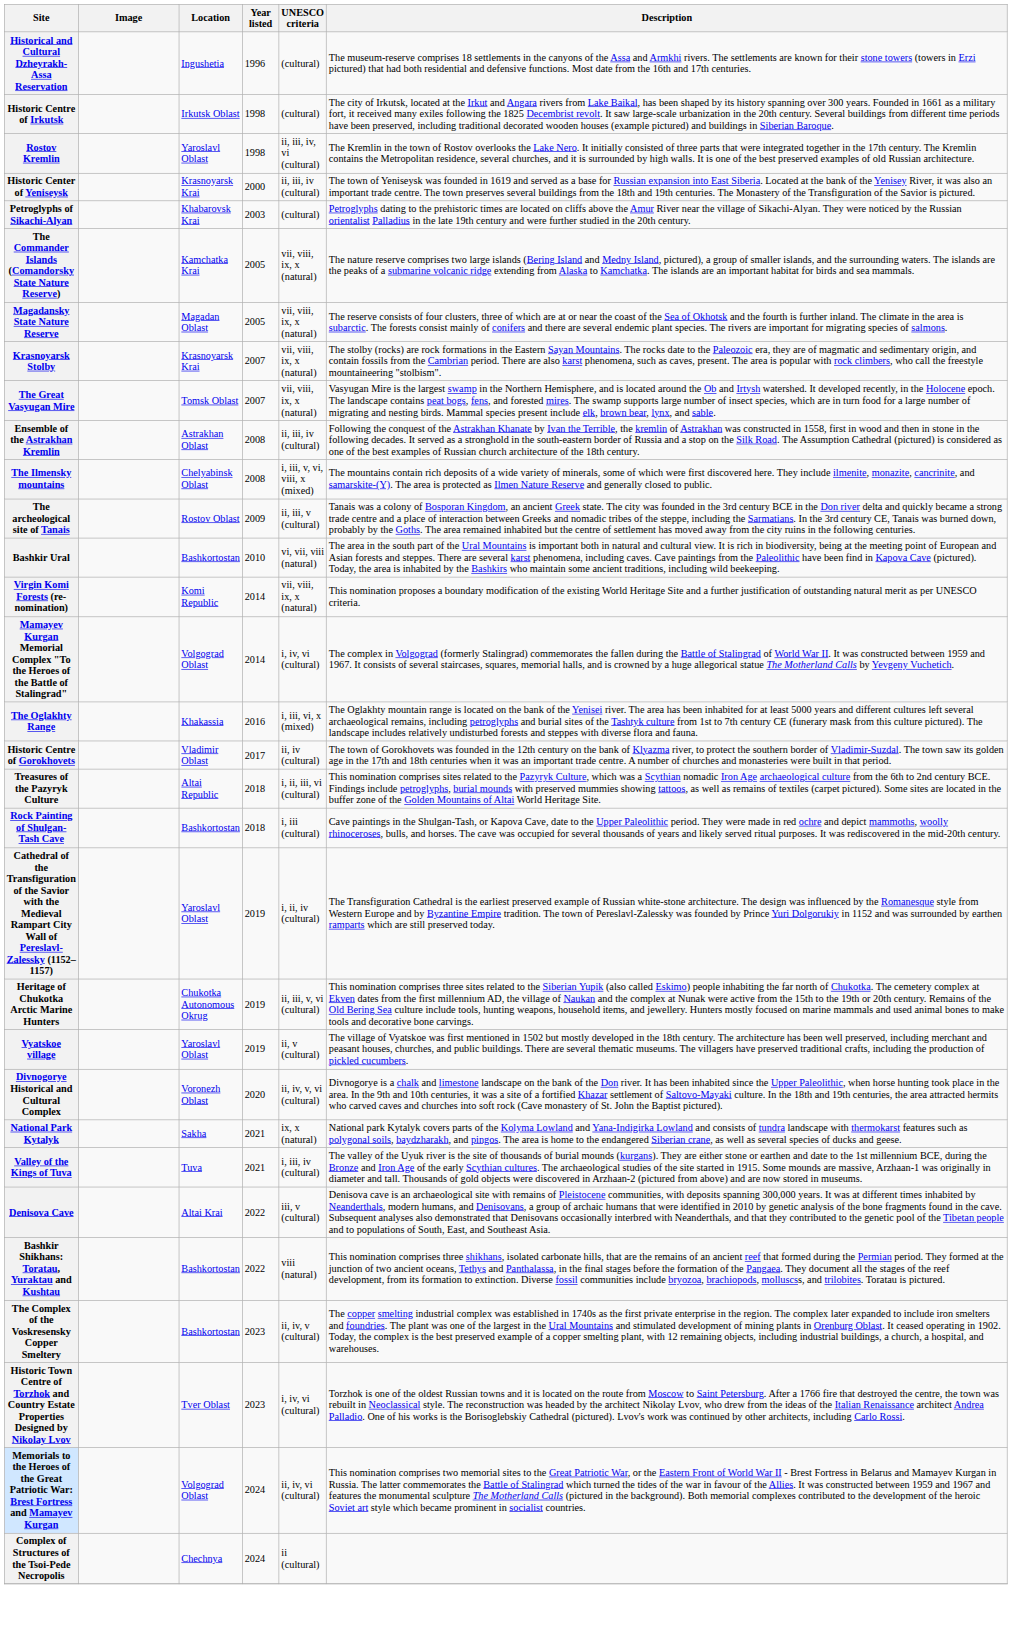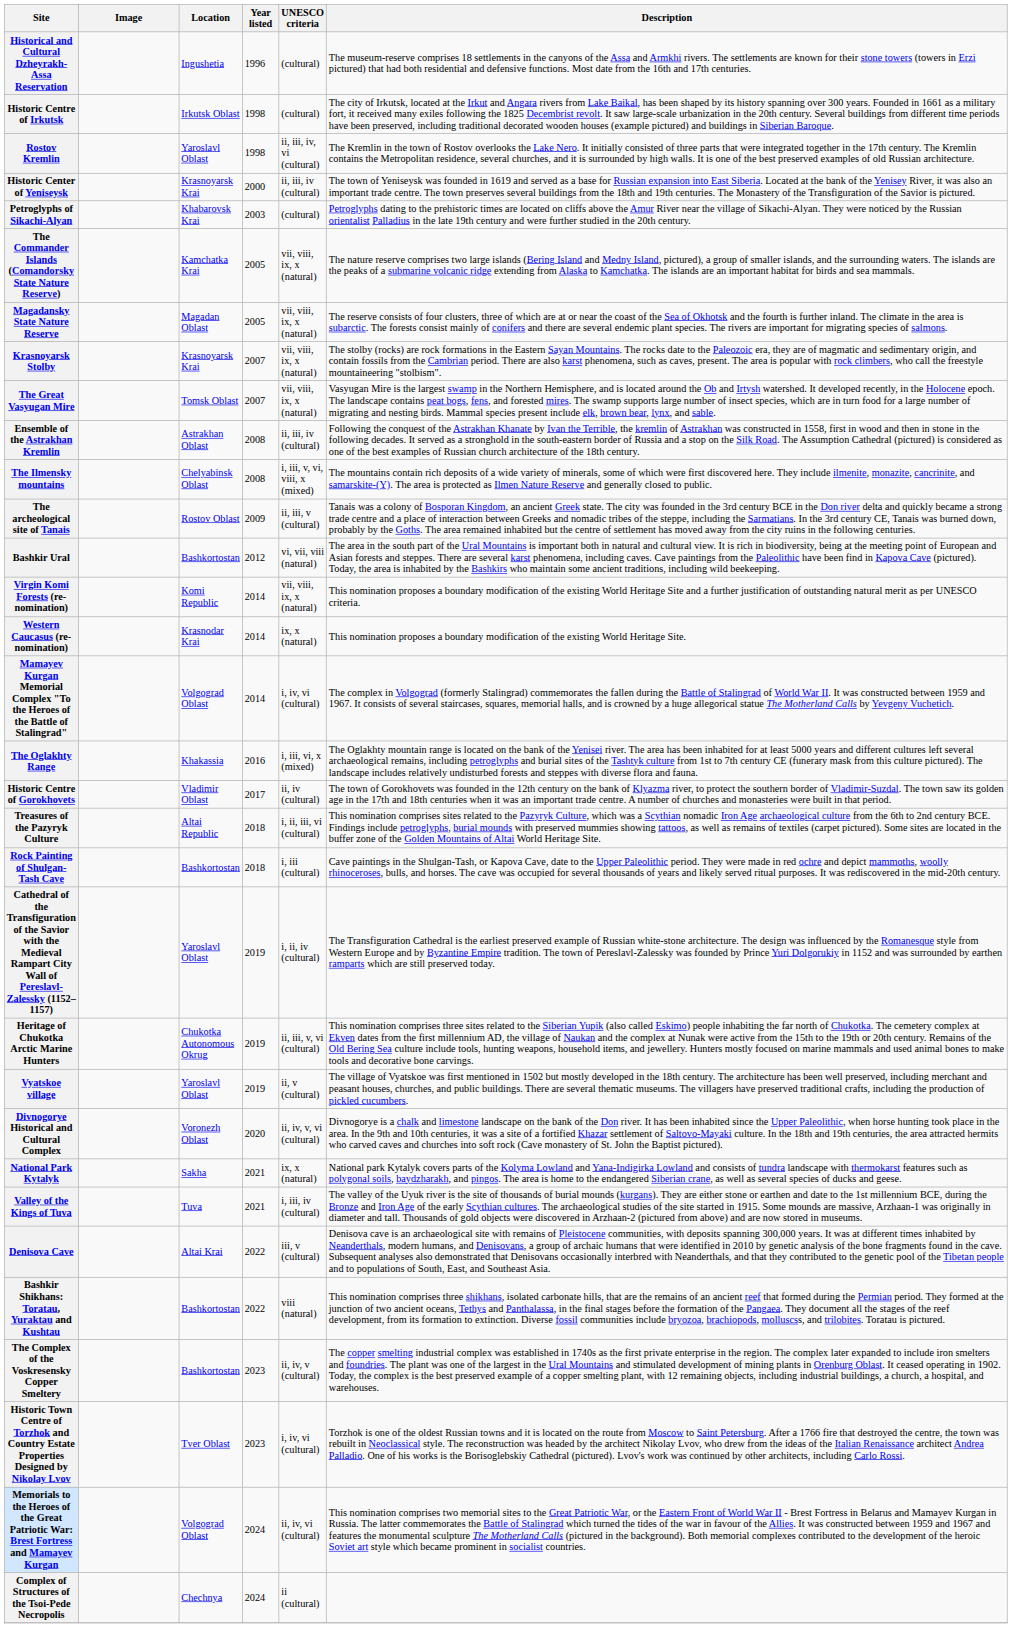 <table class="wikitable sortable plainrowheaders">
 <tr>
 <th style="width:100px;" scope="col">Site</th>
 <th class="unsortable" style="width:150px;" scope="col">Image</th>
 <th style="width:80px;" scope="col">Location</th>
 <th style="width:50px;" scope="col">Year listed</th>
 <th style="width:60px;" scope="col">UNESCO criteria</th>
 <th scope="col" class="unsortable">Description</th>
 </tr>
 <tr>
 <th scope="row"><a href='#'>Historical and Cultural Dzheyrakh-Assa Reservation</a></th>
 <td></td>
 <td><a href='#'>Ingushetia</a></td>
 <td>1996</td>
 <td>(cultural)</td>
 <td>The museum-reserve comprises 18 settlements in the canyons of the <a href='#'>Assa</a> and <a href='#'>Armkhi</a> rivers. The settlements are known for their <a href='#'>stone towers</a> (towers in <a href='#'>Erzi</a> pictured) that had both residential and defensive functions. Most date from the 16th and 17th centuries.</td>
 </tr>
 <tr>
 <th scope="row">Historic Centre of <a href='#'>Irkutsk</a></th>
 <td></td>
 <td><a href='#'>Irkutsk Oblast</a></td>
 <td>1998</td>
 <td>(cultural)</td>
 <td>The city of Irkutsk, located at the <a href='#'>Irkut</a> and <a href='#'>Angara</a> rivers  from <a href='#'>Lake Baikal</a>, has been shaped by its history spanning over 300 years. Founded in 1661 as a military fort, it received many exiles following the 1825 <a href='#'>Decembrist revolt</a>. It saw large-scale urbanization in the 20th century. Several buildings from different time periods have been preserved, including traditional decorated wooden houses (example pictured) and buildings in <a href='#'>Siberian Baroque</a>.</td>
 </tr>
 <tr>
 <th scope="row"><a href='#'>Rostov Kremlin</a></th>
 <td></td>
 <td><a href='#'>Yaroslavl Oblast</a></td>
 <td>1998</td>
 <td>ii, iii, iv, vi (cultural)</td>
 <td>The Kremlin in the town of Rostov overlooks the <a href='#'>Lake Nero</a>. It initially consisted of three parts that were integrated together in the 17th century. The Kremlin contains the Metropolitan residence, several churches, and it is surrounded by high walls. It is one of the best preserved examples of old Russian architecture.</td>
 </tr>
 <tr>
 <th scope="row">Historic Center of <a href='#'>Yeniseysk</a></th>
 <td></td>
 <td><a href='#'>Krasnoyarsk Krai</a></td>
 <td>2000</td>
 <td>ii, iii, iv (cultural)</td>
 <td>The town of Yeniseysk was founded in 1619 and served as a base for <a href='#'>Russian expansion into East Siberia</a>. Located at the bank of the <a href='#'>Yenisey</a> River, it was also an important trade centre. The town preserves several buildings from the 18th and 19th centuries. The Monastery of the Transfiguration of the Savior is pictured.</td>
 </tr>
 <tr>
 <th scope="row">Petroglyphs of <a href='#'>Sikachi-Alyan</a></th>
 <td></td>
 <td><a href='#'>Khabarovsk Krai</a></td>
 <td>2003</td>
 <td>(cultural)</td>
 <td><a href='#'>Petroglyphs</a> dating to the prehistoric times are located on cliffs above the <a href='#'>Amur</a> River near the village of Sikachi-Alyan. They were noticed by the Russian <a href='#'>orientalist</a> <a href='#'>Palladius</a> in the late 19th century and were further studied in the 20th century.</td>
 </tr>
 <tr>
 <th scope="row">The <a href='#'>Commander Islands</a> (<a href='#'>Comandorsky State Nature Reserve</a>)</th>
 <td></td>
 <td><a href='#'>Kamchatka Krai</a></td>
 <td>2005</td>
 <td>vii, viii, ix, x (natural)</td>
 <td>The nature reserve comprises two large islands (<a href='#'>Bering Island</a> and <a href='#'>Medny Island</a>, pictured), a group of smaller islands, and the surrounding waters. The islands are the peaks of a <a href='#'>submarine volcanic ridge</a> extending from <a href='#'>Alaska</a> to <a href='#'>Kamchatka</a>. The islands are an important habitat for birds and sea mammals.</td>
 </tr>
 <tr>
 <th scope="row"><a href='#'>Magadansky State Nature Reserve</a></th>
 <td></td>
 <td><a href='#'>Magadan Oblast</a></td>
 <td>2005</td>
 <td>vii, viii, ix, x (natural)</td>
 <td>The reserve consists of four clusters, three of which are at or near the coast of the <a href='#'>Sea of Okhotsk</a> and the fourth is further inland. The climate in the area is <a href='#'>subarctic</a>. The forests consist mainly of <a href='#'>conifers</a> and there are several endemic plant species. The rivers are important for migrating species of <a href='#'>salmons</a>.</td>
 </tr>
 <tr>
 <th scope="row"><a href='#'>Krasnoyarsk Stolby</a></th>
 <td></td>
 <td><a href='#'>Krasnoyarsk Krai</a></td>
 <td>2007</td>
 <td>vii, viii, ix, x (natural)</td>
 <td>The stolby (rocks) are rock formations in the Eastern <a href='#'>Sayan Mountains</a>. The rocks date to the <a href='#'>Paleozoic</a> era, they are of magmatic and sedimentary origin, and contain fossils from the <a href='#'>Cambrian</a> period. There are also <a href='#'>karst</a> phenomena, such as caves, present. The area is popular with <a href='#'>rock climbers</a>, who call the freestyle mountaineering "stolbism".</td>
 </tr>
 <tr>
 <th scope="row"><a href='#'>The Great Vasyugan Mire</a></th>
 <td align=center></td>
 <td><a href='#'>Tomsk Oblast</a></td>
 <td>2007</td>
 <td>vii, viii, ix, x (natural)</td>
 <td>Vasyugan Mire is the largest <a href='#'>swamp</a> in the Northern Hemisphere, and is located around the <a href='#'>Ob</a> and <a href='#'>Irtysh</a> watershed. It developed recently, in the <a href='#'>Holocene</a> epoch. The landscape contains <a href='#'>peat bogs</a>, <a href='#'>fens</a>, and forested <a href='#'>mires</a>. The swamp supports large number of insect species, which are in turn food for a large number of migrating and nesting birds. Mammal species present include <a href='#'>elk</a>, <a href='#'>brown bear</a>, <a href='#'>lynx</a>, and <a href='#'>sable</a>.</td>
 </tr>
 <tr>
 <th scope="row">Ensemble of the <a href='#'>Astrakhan Kremlin</a></th>
 <td></td>
 <td><a href='#'>Astrakhan Oblast</a></td>
 <td>2008</td>
 <td>ii, iii, iv (cultural)</td>
 <td>Following the conquest of the <a href='#'>Astrakhan Khanate</a> by <a href='#'>Ivan the Terrible</a>, the <a href='#'>kremlin</a> of <a href='#'>Astrakhan</a> was constructed in 1558, first in wood and then in stone in the following decades. It served as a stronghold in the south-eastern border of Russia and a stop on the <a href='#'>Silk Road</a>. The Assumption Cathedral (pictured) is considered as one of the best examples of Russian church architecture of the 18th century.</td>
 </tr>
 <tr>
 <th scope="row"><a href='#'>The Ilmensky mountains</a></th>
 <td></td>
 <td><a href='#'>Chelyabinsk Oblast</a></td>
 <td>2008</td>
 <td>i, iii, v, vi, viii, x (mixed)</td>
 <td>The mountains contain rich deposits of a wide variety of minerals, some of which were first discovered here. They include <a href='#'>ilmenite</a>, <a href='#'>monazite</a>, <a href='#'>cancrinite</a>, and <a href='#'>samarskite-(Y)</a>. The area is protected as <a href='#'>Ilmen Nature Reserve</a> and generally closed to public.</td>
 </tr>
 <tr>
 <th scope="row">The archeological site of <a href='#'>Tanais</a></th>
 <td></td>
 <td><a href='#'>Rostov Oblast</a></td>
 <td>2009</td>
 <td>ii, iii, v (cultural)</td>
 <td>Tanais was a colony of <a href='#'>Bosporan Kingdom</a>, an ancient <a href='#'>Greek</a> state. The city was founded in the 3rd century BCE in the <a href='#'>Don river</a> delta and quickly became a strong trade centre and a place of interaction between Greeks and nomadic tribes of the steppe, including the <a href='#'>Sarmatians</a>. In the 3rd century CE, Tanais was burned down, probably by the <a href='#'>Goths</a>. The area remained inhabited but the centre of settlement has moved away from the city ruins in the following centuries.</td>
 </tr>
 <tr>
 <th scope="row">Bashkir Ural</th>
 <td></td>
 <td><a href='#'>Bashkortostan</a></td>
-<td>2010</td>
+<td>2012</td>
 <td>vi, vii, viii (natural)</td>
 <td>The area in the south part of the <a href='#'>Ural Mountains</a> is important both in natural and cultural view. It is rich in biodiversity, being at the meeting point of European and Asian forests and steppes. There are several <a href='#'>karst</a> phenomena, including caves. Cave paintings from the <a href='#'>Paleolithic</a> have been find in <a href='#'>Kapova Cave</a> (pictured). Today, the area is inhabited by the <a href='#'>Bashkirs</a> who maintain some ancient traditions, including wild beekeeping.</td>
 </tr>
 <tr>
 <th scope="row"><a href='#'>Virgin Komi Forests</a> (re-nomination)</th>
 <td></td>
 <td><a href='#'>Komi Republic</a></td>
 <td>2014</td>
 <td>vii, viii, ix, x (natural)</td>
 <td>This nomination proposes a boundary modification of the existing World Heritage Site and a further justification of outstanding natural merit as per UNESCO criteria.</td>
+</tr>
+<tr>
+<th scope="row"><a href='#'>Western Caucasus</a> (re-nomination)</th>
+<td></td>
+<td><a href='#'>Krasnodar Krai</a></td>
+<td>2014</td>
+<td>ix, x (natural)</td>
+<td>This nomination proposes a boundary modification of the existing World Heritage Site.</td>
 </tr>
 <tr>
 <th scope="row"><a href='#'>Mamayev Kurgan</a> Memorial Complex "To the Heroes of the Battle of Stalingrad"</th>
 <td></td>
 <td><a href='#'>Volgograd Oblast</a></td>
 <td>2014</td>
 <td>i, iv, vi (cultural)</td>
 <td>The complex in <a href='#'>Volgograd</a> (formerly Stalingrad) commemorates the fallen during the <a href='#'>Battle of Stalingrad</a> of <a href='#'>World War II</a>. It was constructed between 1959 and 1967. It consists of several staircases, squares, memorial halls, and is crowned by a huge allegorical statue <em><a href='#'>The Motherland Calls</a></em> by <a href='#'>Yevgeny Vuchetich</a>.</td>
 </tr>
 <tr>
 <th scope="row"><a href='#'>The Oglakhty Range</a></th>
 <td></td>
 <td><a href='#'>Khakassia</a></td>
 <td>2016</td>
 <td>i, iii, vi, x (mixed)</td>
 <td>The Oglakhty mountain range is located on the bank of the <a href='#'>Yenisei</a> river. The area has been inhabited for at least 5000 years and different cultures left several archaeological remains, including <a href='#'>petroglyphs</a> and burial sites of the <a href='#'>Tashtyk culture</a> from 1st to 7th century CE (funerary mask from this culture pictured). The landscape includes relatively undisturbed forests and steppes with diverse flora and fauna.</td>
 </tr>
 <tr>
 <th scope="row">Historic Centre of <a href='#'>Gorokhovets</a></th>
 <td></td>
 <td><a href='#'>Vladimir Oblast</a></td>
 <td>2017</td>
 <td>ii, iv (cultural)</td>
 <td>The town of Gorokhovets was founded in the 12th century on the bank of <a href='#'>Klyazma</a> river, to protect the southern border of <a href='#'>Vladimir-Suzdal</a>. The town saw its golden age in the 17th and 18th centuries when it was an important trade centre. A number of churches and monasteries were built in that period.</td>
 </tr>
 <tr>
 <th scope="row">Treasures of the Pazyryk Culture</th>
 <td></td>
 <td><a href='#'>Altai Republic</a></td>
 <td>2018</td>
 <td>i, ii, iii, vi (cultural)</td>
 <td>This nomination comprises sites related to the <a href='#'>Pazyryk Culture</a>, which was a <a href='#'>Scythian</a> nomadic <a href='#'>Iron Age</a> <a href='#'>archaeological culture</a> from the 6th to 2nd century BCE. Findings include <a href='#'>petroglyphs</a>, <a href='#'>burial mounds</a> with preserved mummies showing <a href='#'>tattoos</a>, as well as remains of textiles (carpet pictured). Some sites are located in the buffer zone of the <a href='#'>Golden Mountains of Altai</a> World Heritage Site.</td>
 </tr>
 <tr>
 <th scope="row"><a href='#'>Rock Painting of Shulgan-Tash Cave</a></th>
 <td></td>
 <td><a href='#'>Bashkortostan</a></td>
 <td>2018</td>
 <td>i, iii (cultural)</td>
 <td>Cave paintings in the Shulgan-Tash, or Kapova Cave, date to the <a href='#'>Upper Paleolithic</a> period. They were made in red <a href='#'>ochre</a> and depict <a href='#'>mammoths</a>, <a href='#'>woolly rhinoceroses</a>, bulls, and horses. The cave was occupied for several thousands of years and likely served ritual purposes. It was rediscovered in the mid-20th century.</td>
 </tr>
 <tr>
 <th scope="row">Cathedral of the Transfiguration of the Savior with the Medieval Rampart City Wall of <a href='#'>Pereslavl-Zalessky</a> (1152–1157)</th>
 <td></td>
 <td><a href='#'>Yaroslavl Oblast</a></td>
 <td>2019</td>
 <td>i, ii, iv (cultural)</td>
 <td>The Transfiguration Cathedral is the earliest preserved example of Russian white-stone architecture. The design was influenced by the <a href='#'>Romanesque</a> style from Western Europe and by <a href='#'>Byzantine Empire</a> tradition. The town of Pereslavl-Zalessky was founded by Prince <a href='#'>Yuri Dolgorukiy</a> in 1152 and was surrounded by earthen <a href='#'>ramparts</a> which are still preserved today.</td>
 </tr>
 <tr>
 <th scope="row">Heritage of Chukotka Arctic Marine Hunters</th>
 <td></td>
 <td><a href='#'>Chukotka Autonomous Okrug</a></td>
 <td>2019</td>
 <td>ii, iii, v, vi (cultural)</td>
 <td>This nomination comprises three sites related to the <a href='#'>Siberian Yupik</a> (also called <a href='#'>Eskimo</a>) people inhabiting the far north of <a href='#'>Chukotka</a>. The cemetery complex at <a href='#'>Ekven</a> dates from the first millennium AD, the village of <a href='#'>Naukan</a> and the complex at Nunak were active from the 15th to the 19th or 20th century. Remains of the <a href='#'>Old Bering Sea</a> culture include tools, hunting weapons, household items, and jewellery. Hunters mostly focused on marine mammals and used animal bones to make tools and decorative bone carvings.</td>
 </tr>
 <tr>
 <th scope="row"><a href='#'>Vyatskoe village</a></th>
 <td></td>
 <td><a href='#'>Yaroslavl Oblast</a></td>
 <td>2019</td>
 <td>ii, v (cultural)</td>
 <td>The village of Vyatskoe was first mentioned in 1502 but mostly developed in the 18th century. The architecture has been well preserved, including merchant and peasant houses, churches, and public buildings. There are several thematic museums. The villagers have preserved traditional crafts, including the production of <a href='#'>pickled cucumbers</a>.</td>
 </tr>
 <tr>
 <th scope="row"><a href='#'>Divnogorye</a> Historical and Cultural Complex</th>
 <td></td>
 <td><a href='#'>Voronezh Oblast</a></td>
 <td>2020</td>
 <td>ii, iv, v, vi (cultural)</td>
 <td>Divnogorye is a <a href='#'>chalk</a> and <a href='#'>limestone</a> landscape on the bank of the <a href='#'>Don</a> river. It has been inhabited since the <a href='#'>Upper Paleolithic</a>, when horse hunting took place in the area. In the 9th and 10th centuries, it was a site of a fortified <a href='#'>Khazar</a> settlement of <a href='#'>Saltovo-Mayaki</a> culture. In the 18th and 19th centuries, the area attracted hermits who carved caves and churches into soft rock (Cave monastery of St. John the Baptist pictured).</td>
 </tr>
 <tr>
 <th scope="row"><a href='#'>National Park Kytalyk</a></th>
 <td></td>
 <td><a href='#'>Sakha</a></td>
 <td>2021</td>
 <td>ix, x (natural)</td>
 <td>National park Kytalyk covers parts of the <a href='#'>Kolyma Lowland</a> and <a href='#'>Yana-Indigirka Lowland</a> and consists of <a href='#'>tundra</a> landscape with <a href='#'>thermokarst</a> features such as <a href='#'>polygonal soils</a>, <a href='#'>baydzharakh</a>, and <a href='#'>pingos</a>. The area is home to the endangered <a href='#'>Siberian crane</a>, as well as several species of ducks and geese.</td>
 </tr>
 <tr>
 <th scope="row"><a href='#'>Valley of the Kings of Tuva</a></th>
 <td></td>
 <td><a href='#'>Tuva</a></td>
 <td>2021</td>
 <td>i, iii, iv (cultural)</td>
 <td>The valley of the Uyuk river is the site of thousands of burial mounds (<a href='#'>kurgans</a>). They are either stone or earthen and date to the 1st millennium BCE, during the <a href='#'>Bronze</a> and <a href='#'>Iron Age</a> of the early <a href='#'>Scythian cultures</a>. The archaeological studies of the site started in 1915. Some mounds are massive, Arzhaan-1 was originally  in diameter and  tall. Thousands of gold objects were discovered in Arzhaan-2 (pictured from above) and are now stored in museums.</td>
 </tr>
 <tr>
 <th scope="row"><a href='#'>Denisova Cave</a></th>
 <td></td>
 <td><a href='#'>Altai Krai</a></td>
 <td>2022</td>
 <td>iii, v (cultural)</td>
 <td>Denisova cave is an archaeological site with remains of <a href='#'>Pleistocene</a> communities, with deposits spanning 300,000 years. It was at different times inhabited by <a href='#'>Neanderthals</a>, modern humans, and <a href='#'>Denisovans</a>, a group of archaic humans that were identified in 2010 by genetic analysis of the bone fragments found in the cave. Subsequent analyses also demonstrated that Denisovans occasionally interbred with Neanderthals, and that they contributed to the genetic pool of the <a href='#'>Tibetan people</a> and to populations of South, East, and Southeast Asia.</td>
 </tr>
 <tr>
 <th scope="row">Bashkir Shikhans: <a href='#'>Toratau</a>, <a href='#'>Yuraktau</a> and <a href='#'>Kushtau</a></th>
 <td></td>
 <td><a href='#'>Bashkortostan</a></td>
 <td>2022</td>
 <td>viii (natural)</td>
 <td>This nomination comprises three <a href='#'>shikhans</a>, isolated carbonate hills, that are the remains of an ancient <a href='#'>reef</a> that formed during the <a href='#'>Permian</a> period. They formed at the junction of two ancient oceans, <a href='#'>Tethys</a> and <a href='#'>Panthalassa</a>, in the final stages before the formation of the <a href='#'>Pangaea</a>. They document all the stages of the reef development, from its formation to extinction. Diverse <a href='#'>fossil</a> communities include <a href='#'>bryozoa</a>, <a href='#'>brachiopods</a>, <a href='#'>molluscs</a>s, and <a href='#'>trilobites</a>. Toratau is pictured.</td>
 </tr>
 <tr>
 <th scope="row">The Complex of the Voskresensky Copper Smeltery</th>
 <td></td>
 <td><a href='#'>Bashkortostan</a></td>
 <td>2023</td>
 <td>ii, iv, v (cultural)</td>
 <td>The <a href='#'>copper</a> <a href='#'>smelting</a> industrial complex was established in 1740s as the first private enterprise in the region. The complex later expanded to include iron smelters and <a href='#'>foundries</a>. The plant was one of the largest in the <a href='#'>Ural Mountains</a> and stimulated development of mining plants in <a href='#'>Orenburg Oblast</a>. It ceased operating in 1902. Today, the complex is the best preserved example of a copper smelting plant, with 12 remaining objects, including industrial buildings, a church, a hospital, and warehouses.</td>
 </tr>
 <tr>
 <th scope="row">Historic Town Centre of <a href='#'>Torzhok</a> and Country Estate Properties Designed by <a href='#'>Nikolay Lvov</a></th>
 <td></td>
 <td><a href='#'>Tver Oblast</a></td>
 <td>2023</td>
 <td>i, iv, vi (cultural)</td>
 <td>Torzhok is one of the oldest Russian towns and it is located on the route from <a href='#'>Moscow</a> to <a href='#'>Saint Petersburg</a>. After a 1766 fire that destroyed the centre, the town was rebuilt in <a href='#'>Neoclassical</a> style. The reconstruction was headed by the architect Nikolay Lvov, who drew from the ideas of the <a href='#'>Italian Renaissance</a> architect <a href='#'>Andrea Palladio</a>. One of his works is the Borisoglebskiy Cathedral (pictured). Lvov's work was continued by other architects, including <a href='#'>Carlo Rossi</a>.</td>
 </tr>
 <tr>
 <th scope="row" style="background:#D0E7FF;">Memorials to the Heroes of the Great Patriotic War: <a href='#'>Brest Fortress</a> and <a href='#'>Mamayev Kurgan</a></th>
 <td></td>
 <td><a href='#'>Volgograd Oblast</a></td>
 <td>2024</td>
 <td>ii, iv, vi (cultural)</td>
 <td>This nomination comprises two memorial sites to the <a href='#'>Great Patriotic War</a>, or the <a href='#'>Eastern Front of World War II</a> - Brest Fortress in Belarus and Mamayev Kurgan in Russia. The latter commemorates the <a href='#'>Battle of Stalingrad</a> which turned the tides of the war in favour of the <a href='#'>Allies</a>. It was constructed between 1959 and 1967 and features the monumental sculpture <em><a href='#'>The Motherland Calls</a></em> (pictured in the background). Both memorial complexes contributed to the development of the heroic <a href='#'>Soviet art</a> style which became prominent in <a href='#'>socialist</a> countries.</td>
 </tr>
 <tr>
 <th scope="row">Complex of Structures of the Tsoi-Pede Necropolis</th>
 <td></td>
 <td><a href='#'>Chechnya</a></td>
 <td>2024</td>
 <td>ii (cultural)</td>
 <td></td>
 </tr>
 <tr>
 </tr>
 </table>
